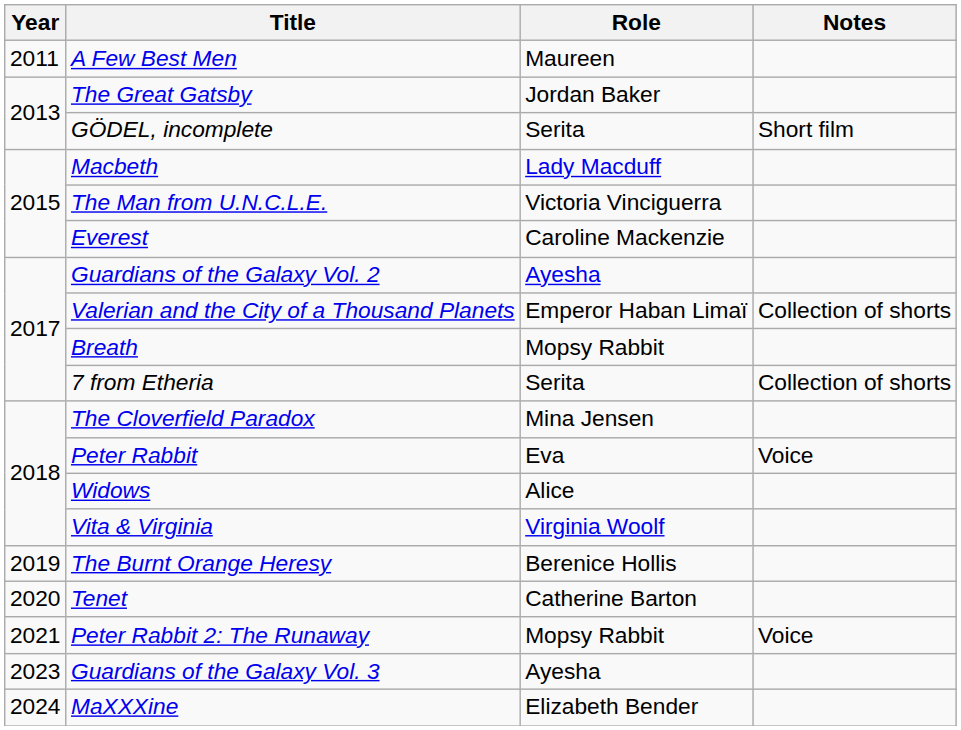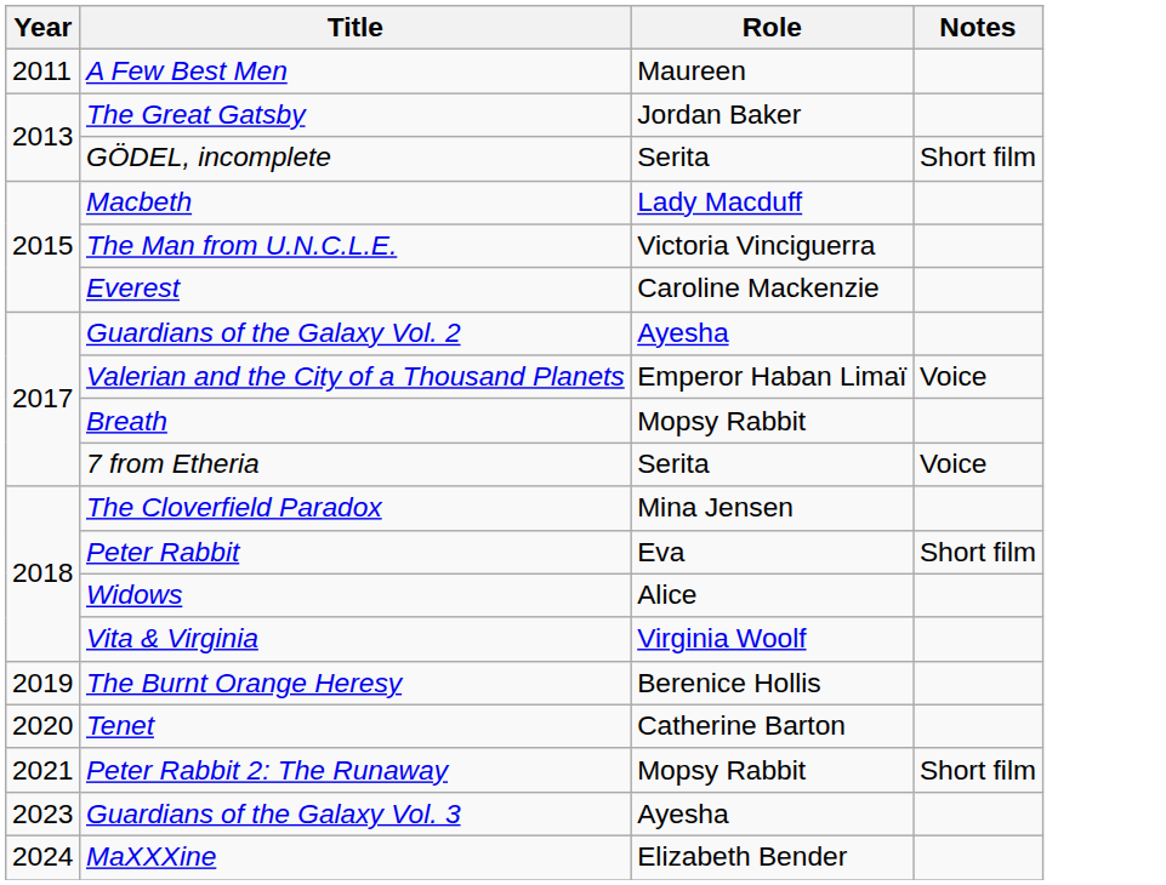 <table class="wikitable sortable">
 <tr>
 <th scope="col">Year</th>
 <th scope="col">Title</th>
 <th scope="col">Role</th>
 <th scope="col" class="unsortable">Notes</th>
 </tr>
 <tr>
 <td>2011</td>
 <td><em><a href='#'>A Few Best Men</a></em></td>
 <td>Maureen</td>
 <td></td>
 </tr>
 <tr>
 <td rowspan="2">2013</td>
 <td><em><a href='#'>The Great Gatsby</a></em></td>
 <td>Jordan Baker</td>
 <td></td>
 </tr>
 <tr>
 <td><em>GÖDEL, incomplete</em></td>
 <td>Serita</td>
 <td>Short film</td>
 </tr>
 <tr>
 <td rowspan="3">2015</td>
 <td><em><a href='#'>Macbeth</a></em></td>
 <td><a href='#'>Lady Macduff</a></td>
 <td></td>
 </tr>
 <tr>
 <td><em><a href='#'>The Man from U.N.C.L.E.</a></em></td>
 <td>Victoria Vinciguerra</td>
 <td></td>
 </tr>
 <tr>
 <td><em><a href='#'>Everest</a></em></td>
 <td>Caroline Mackenzie</td>
 <td></td>
 </tr>
 <tr>
 <td rowspan="4">2017</td>
 <td><em><a href='#'>Guardians of the Galaxy Vol. 2</a></em></td>
 <td><a href='#'>Ayesha</a></td>
 <td></td>
 </tr>
 <tr>
 <td><em><a href='#'>Valerian and the City of a Thousand Planets</a></em></td>
 <td>Emperor Haban Limaï</td>
-<td>Collection of shorts</td>
+<td>Voice</td>
 </tr>
 <tr>
 <td><em><a href='#'>Breath</a></em></td>
 <td>Mopsy Rabbit</td>
 <td></td>
 </tr>
 <tr>
 <td><em>7 from Etheria</em></td>
 <td>Serita</td>
-<td>Collection of shorts</td>
+<td>Voice</td>
 </tr>
 <tr>
 <td rowspan="4">2018</td>
 <td><em><a href='#'>The Cloverfield Paradox</a></em></td>
 <td>Mina Jensen</td>
 <td></td>
 </tr>
 <tr>
 <td><em><a href='#'>Peter Rabbit</a></em></td>
 <td>Eva</td>
-<td>Voice</td>
+<td>Short film</td>
 </tr>
 <tr>
 <td><em><a href='#'>Widows</a></em></td>
 <td>Alice</td>
 <td></td>
 </tr>
 <tr>
 <td><em><a href='#'>Vita & Virginia</a></em></td>
 <td><a href='#'>Virginia Woolf</a></td>
 <td></td>
 </tr>
 <tr>
 <td>2019</td>
 <td><em><a href='#'>The Burnt Orange Heresy</a></em></td>
 <td>Berenice Hollis</td>
 <td></td>
 </tr>
 <tr>
 <td>2020</td>
 <td><em><a href='#'>Tenet</a></em></td>
 <td>Catherine Barton</td>
 <td></td>
 </tr>
 <tr>
 <td>2021</td>
 <td><em><a href='#'>Peter Rabbit 2: The Runaway</a></em></td>
 <td>Mopsy Rabbit</td>
-<td>Voice</td>
+<td>Short film</td>
 </tr>
 <tr>
 <td>2023</td>
 <td><em><a href='#'>Guardians of the Galaxy Vol. 3</a></em></td>
 <td>Ayesha</td>
 <td></td>
 </tr>
 <tr>
 <td>2024</td>
 <td><em><a href='#'>MaXXXine</a></em></td>
 <td>Elizabeth Bender</td>
 <td></td>
 </tr>
 </table>
